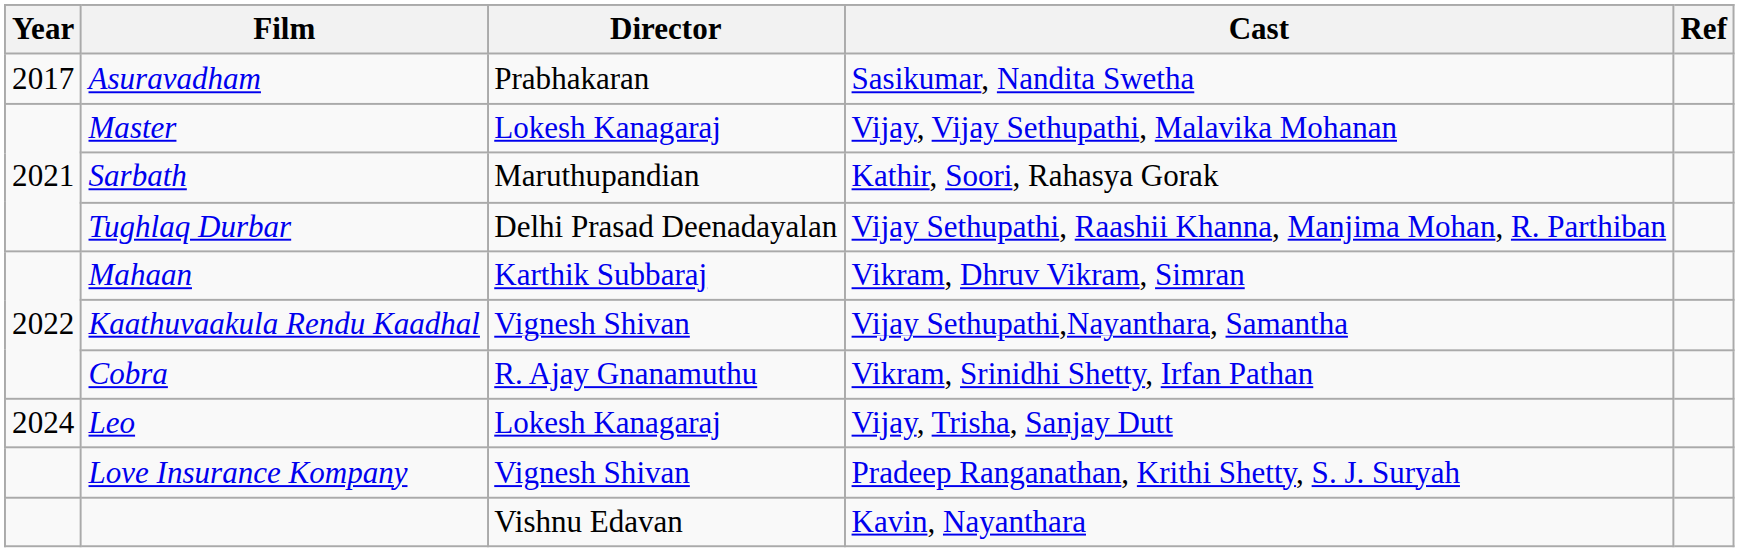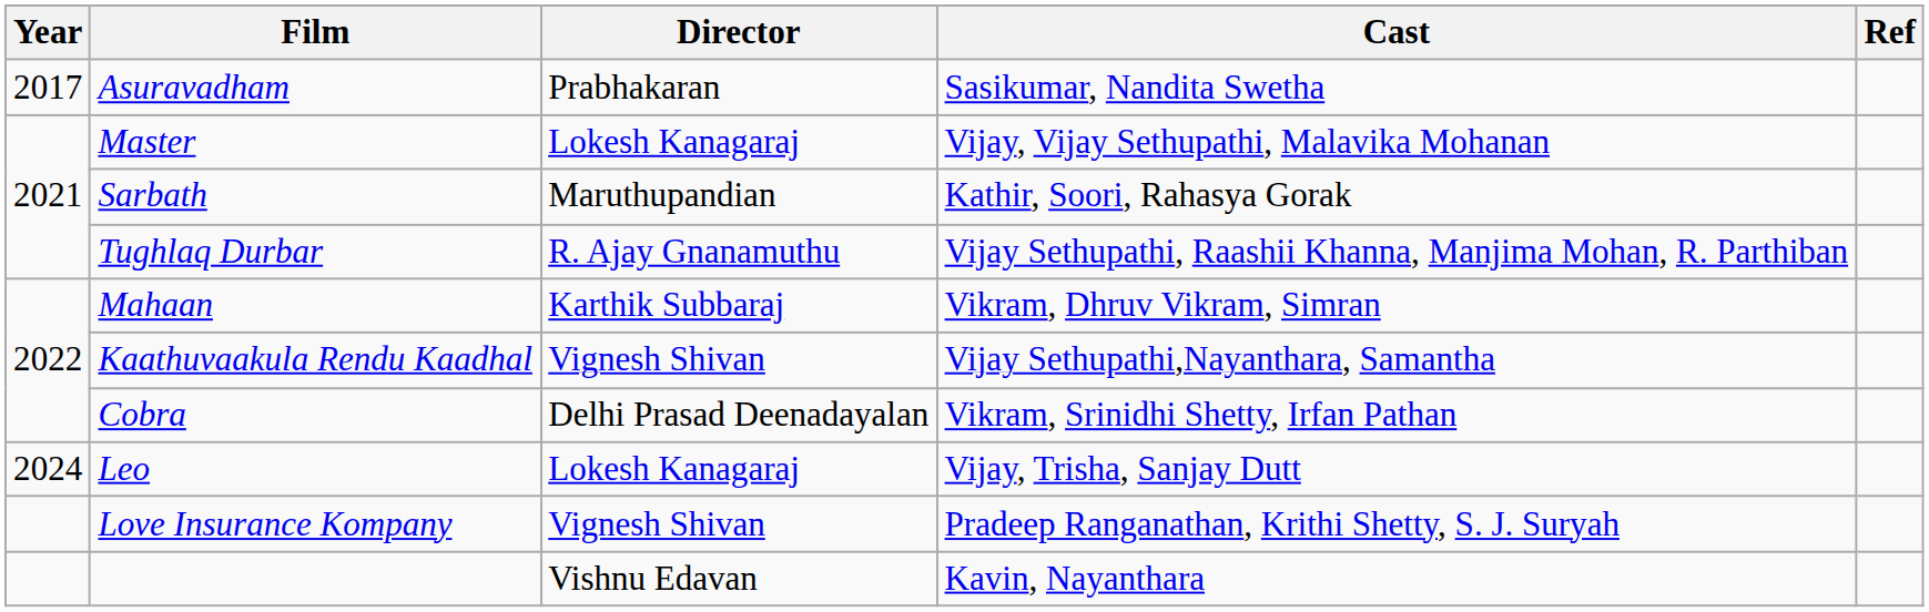 <table class="wikitable sortable">
 <tr>
 <th>Year</th>
 <th>Film</th>
 <th>Director</th>
 <th>Cast</th>
 <th>Ref</th>
 </tr>
 <tr>
 <td>2017</td>
 <td><em><a href='#'>Asuravadham</a></em></td>
 <td>Prabhakaran</td>
 <td><a href='#'>Sasikumar</a>, <a href='#'>Nandita Swetha</a></td>
 <td></td>
 </tr>
 <tr>
 <td rowspan="3">2021</td>
 <td><em><a href='#'>Master</a></em></td>
 <td><a href='#'>Lokesh Kanagaraj</a></td>
 <td><a href='#'>Vijay</a>, <a href='#'>Vijay Sethupathi</a>, <a href='#'>Malavika Mohanan</a></td>
 <td></td>
 </tr>
 <tr>
 <td><em><a href='#'>Sarbath</a></em></td>
 <td>Maruthupandian</td>
 <td><a href='#'>Kathir</a>, <a href='#'>Soori</a>, Rahasya Gorak</td>
 <td></td>
 </tr>
 <tr>
 <td><em><a href='#'>Tughlaq Durbar</a></em></td>
-<td>Delhi Prasad Deenadayalan</td>
+<td><a href='#'>R. Ajay Gnanamuthu</a></td>
 <td><a href='#'>Vijay Sethupathi</a>, <a href='#'>Raashii Khanna</a>, <a href='#'>Manjima Mohan</a>, <a href='#'>R. Parthiban</a></td>
 <td></td>
 </tr>
 <tr>
 <td rowspan="3">2022</td>
 <td><em><a href='#'>Mahaan</a></em></td>
 <td><a href='#'>Karthik Subbaraj</a></td>
 <td><a href='#'>Vikram</a>, <a href='#'>Dhruv Vikram</a>, <a href='#'>Simran</a></td>
 <td></td>
 </tr>
 <tr>
 <td><em><a href='#'>Kaathuvaakula Rendu Kaadhal</a></em></td>
 <td><a href='#'>Vignesh Shivan</a></td>
 <td><a href='#'>Vijay Sethupathi</a>,<a href='#'>Nayanthara</a>, <a href='#'>Samantha</a></td>
 <td></td>
 </tr>
 <tr>
 <td><em><a href='#'>Cobra</a></em></td>
-<td><a href='#'>R. Ajay Gnanamuthu</a></td>
+<td>Delhi Prasad Deenadayalan</td>
 <td><a href='#'>Vikram</a>, <a href='#'>Srinidhi Shetty</a>, <a href='#'>Irfan Pathan</a></td>
 <td></td>
 </tr>
 <tr>
 <td>2024</td>
 <td><a href='#'><em>Leo</em></a></td>
 <td><a href='#'>Lokesh Kanagaraj</a></td>
 <td><a href='#'>Vijay</a>, <a href='#'>Trisha</a>, <a href='#'>Sanjay Dutt</a></td>
 <td></td>
 </tr>
 <tr>
 <td></td>
 <td><em><a href='#'>Love Insurance Kompany</a></em></td>
 <td><a href='#'>Vignesh Shivan</a></td>
 <td><a href='#'>Pradeep Ranganathan</a>, <a href='#'>Krithi Shetty</a>, <a href='#'>S. J. Suryah</a></td>
 <td></td>
 </tr>
 <tr>
 <td></td>
 <td></td>
 <td>Vishnu Edavan</td>
 <td><a href='#'>Kavin</a>, <a href='#'>Nayanthara</a></td>
 <td></td>
 </tr>
 </table>
